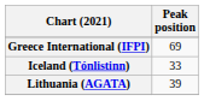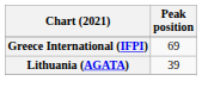 <table class="wikitable sortable plainrowheaders" style="text-align:center">
 <tr>
 <th scope="col">Chart (2021)</th>
 <th scope="col">Peak<br>position</th>
 </tr>
 <tr>
 </tr>
 <tr>
 <th scope="row">Greece International (<a href='#'>IFPI</a>)</th>
 <td>69</td>
 </tr>
 <tr>
-<th scope="row">Iceland (<a href='#'>Tónlistinn</a>)</th>
-<td>33</td>
-</tr>
-<tr>
 <th scope="row">Lithuania (<a href='#'>AGATA</a>)</th>
 <td>39</td>
 </tr>
 <tr>
 </tr>
 <tr>
 </tr>
 <tr>
 </tr>
 </table>
